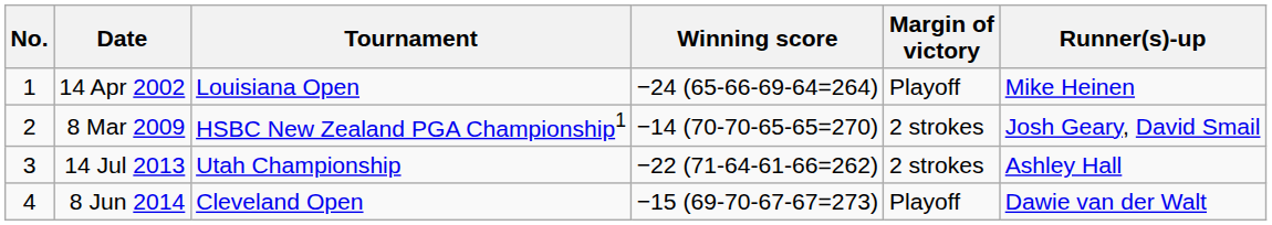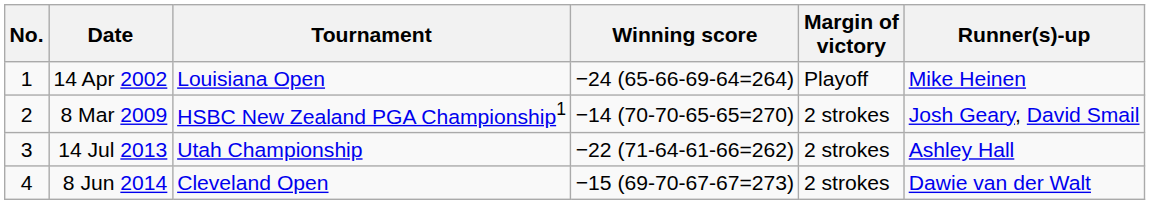 <table class="wikitable" style="font-size:95%;">
 <tr>
 <th>No.</th>
 <th>Date</th>
 <th>Tournament</th>
 <th>Winning score</th>
 <th>Margin of<br>victory</th>
 <th>Runner(s)-up</th>
 </tr>
 <tr>
 <td align=center>1</td>
 <td align=right>14 Apr <a href='#'>2002</a></td>
 <td><a href='#'>Louisiana Open</a></td>
 <td>−24 (65-66-69-64=264)</td>
 <td>Playoff</td>
 <td> <a href='#'>Mike Heinen</a></td>
 </tr>
 <tr>
 <td align=center>2</td>
 <td align=right>8 Mar <a href='#'>2009</a></td>
 <td><a href='#'>HSBC New Zealand PGA Championship</a><sup>1</sup></td>
 <td>−14 (70-70-65-65=270)</td>
 <td>2 strokes</td>
 <td> <a href='#'>Josh Geary</a>,  <a href='#'>David Smail</a></td>
 </tr>
 <tr>
 <td align=center>3</td>
 <td align=right>14 Jul <a href='#'>2013</a></td>
 <td><a href='#'>Utah Championship</a></td>
 <td>−22 (71-64-61-66=262)</td>
 <td>2 strokes</td>
 <td> <a href='#'>Ashley Hall</a></td>
 </tr>
 <tr>
 <td align=center>4</td>
 <td align=right>8 Jun <a href='#'>2014</a></td>
 <td><a href='#'>Cleveland Open</a></td>
 <td>−15 (69-70-67-67=273)</td>
-<td>Playoff</td>
+<td>2 strokes</td>
 <td> <a href='#'>Dawie van der Walt</a></td>
 </tr>
 </table>
